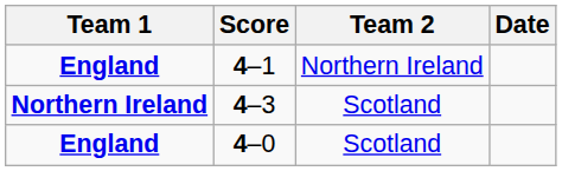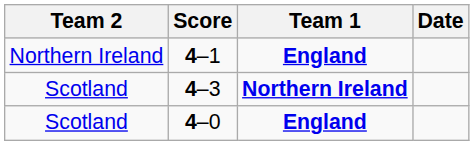 <table class="wikitable" style="text-align: center">
 <tr>
+<th>Team 2</th>
+<th>Score</th>
 <th>Team 1</th>
-<th>Score</th>
-<th>Team 2</th>
 <th>Date</th>
 </tr>
 <tr>
+<td> <a href='#'>Northern Ireland</a></td>
+<td><strong>4</strong>–1</td>
 <td> <strong><a href='#'>England</a></strong></td>
-<td><strong>4</strong>–1</td>
-<td> <a href='#'>Northern Ireland</a></td>
 <td></td>
 </tr>
 <tr>
+<td> <a href='#'>Scotland</a></td>
+<td><strong>4</strong>–3</td>
 <td> <strong><a href='#'>Northern Ireland</a></strong></td>
-<td><strong>4</strong>–3</td>
-<td> <a href='#'>Scotland</a></td>
 <td></td>
 </tr>
 <tr>
+<td> <a href='#'>Scotland</a></td>
+<td><strong>4</strong>–0</td>
 <td> <strong><a href='#'>England</a></strong></td>
-<td><strong>4</strong>–0</td>
-<td> <a href='#'>Scotland</a></td>
 <td></td>
 </tr>
 </table>
